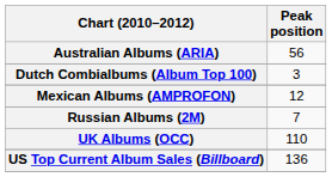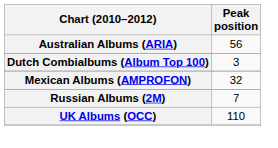 <table class="wikitable sortable plainrowheaders" style="text-align:center">
 <tr>
 <th>Chart (2010–2012)</th>
 <th>Peak<br>position</th>
 </tr>
 <tr>
 <th scope="row">Australian Albums (<a href='#'>ARIA</a>)</th>
 <td>56</td>
 </tr>
 <tr>
 </tr>
 <tr>
 </tr>
 <tr>
 </tr>
 <tr>
 </tr>
 <tr>
 <th scope="row">Dutch Combialbums (<a href='#'>Album Top 100</a>)</th>
 <td>3</td>
 </tr>
 <tr>
 </tr>
 <tr>
 <th scope="row">Mexican Albums (<a href='#'>AMPROFON</a>)</th>
-<td>12</td>
+<td>32</td>
 </tr>
 <tr>
 </tr>
 <tr>
 <th scope="row">Russian Albums (<a href='#'>2M</a>)</th>
 <td>7</td>
 </tr>
 <tr>
 <th scope="row"><a href='#'>UK Albums</a> (<a href='#'>OCC</a>)</th>
 <td>110</td>
 </tr>
 <tr>
 </tr>
 <tr>
 </tr>
 <tr>
 </tr>
 <tr>
-<th scope="row">US <a href='#'>Top Current Album Sales</a> (<em><a href='#'>Billboard</a></em>)</th>
-<td>136</td>
-</tr>
-<tr>
 </tr>
 </table>
